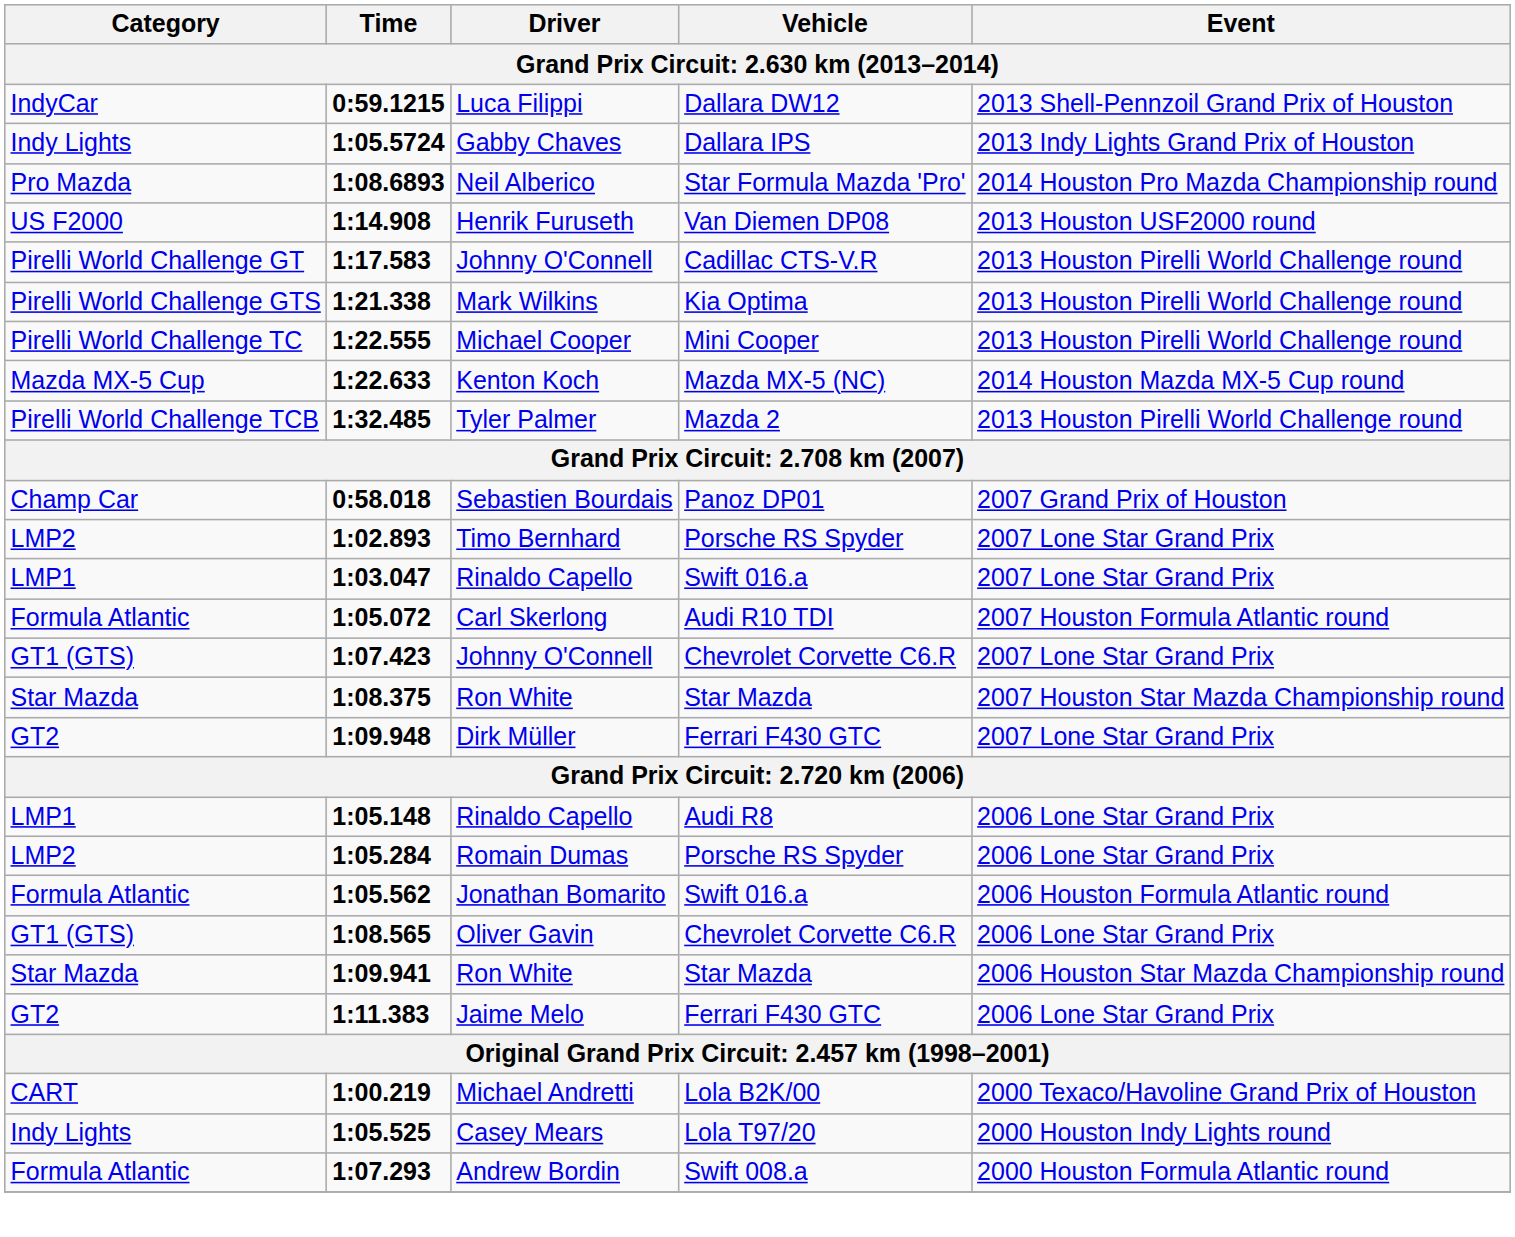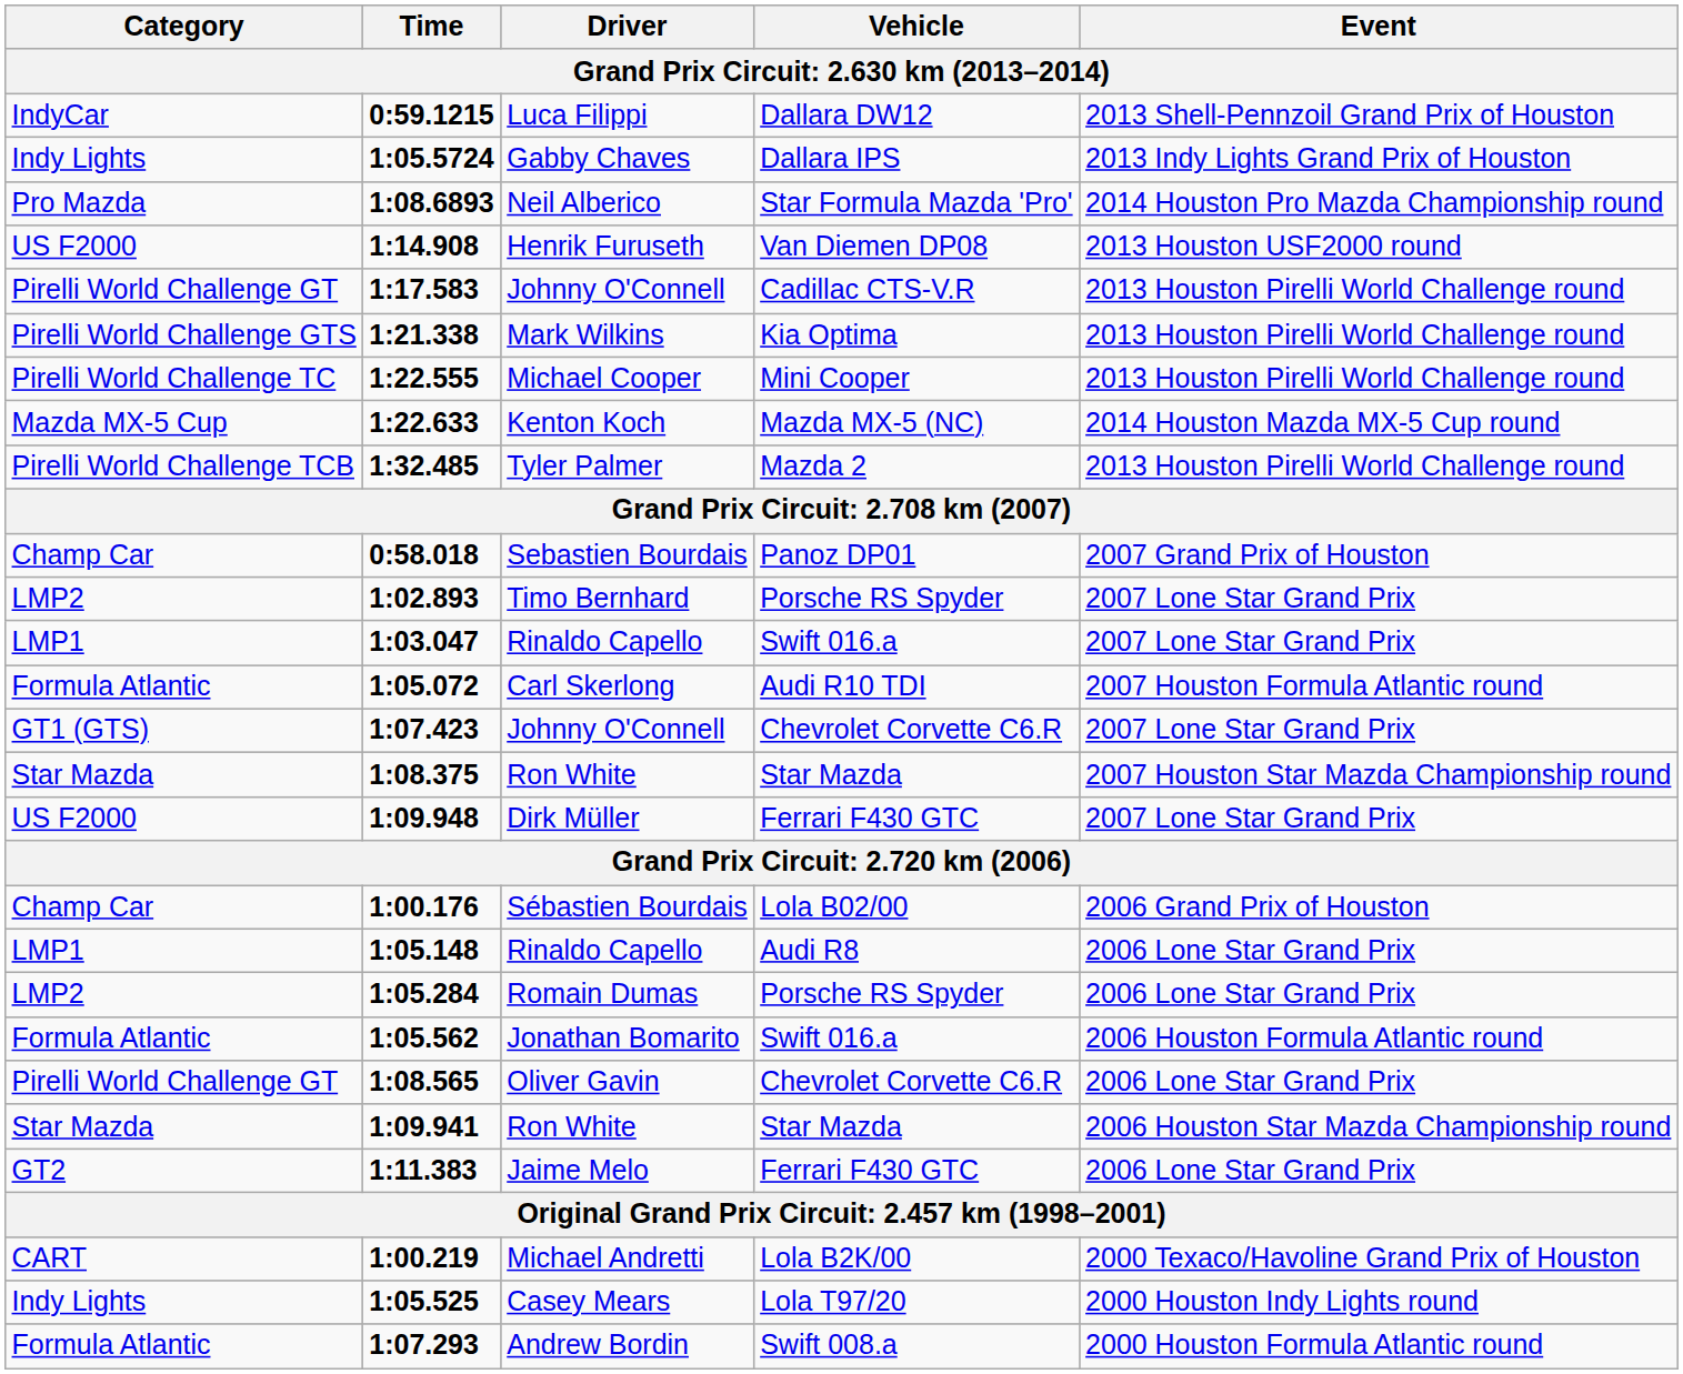 <table class="wikitable">
 <tr>
 <th>Category</th>
 <th>Time</th>
 <th>Driver</th>
 <th>Vehicle</th>
 <th>Event</th>
 </tr>
 <tr>
 <th colspan=5>Grand Prix Circuit: 2.630 km (2013–2014)</th>
 </tr>
 <tr>
 <td><a href='#'>IndyCar</a></td>
 <td><strong>0:59.1215</strong></td>
 <td><a href='#'>Luca Filippi</a></td>
 <td><a href='#'>Dallara DW12</a></td>
 <td><a href='#'>2013 Shell-Pennzoil Grand Prix of Houston</a></td>
 </tr>
 <tr>
 <td><a href='#'>Indy Lights</a></td>
 <td><strong>1:05.5724</strong></td>
 <td><a href='#'>Gabby Chaves</a></td>
 <td><a href='#'>Dallara IPS</a></td>
 <td><a href='#'>2013 Indy Lights Grand Prix of Houston</a></td>
 </tr>
 <tr>
 <td><a href='#'>Pro Mazda</a></td>
 <td><strong>1:08.6893</strong></td>
 <td><a href='#'>Neil Alberico</a></td>
 <td><a href='#'>Star Formula Mazda 'Pro'</a></td>
 <td><a href='#'>2014 Houston Pro Mazda Championship round</a></td>
 </tr>
 <tr>
 <td><a href='#'>US F2000</a></td>
 <td><strong>1:14.908</strong></td>
 <td><a href='#'>Henrik Furuseth</a></td>
 <td><a href='#'>Van Diemen DP08</a></td>
 <td><a href='#'>2013 Houston USF2000 round</a></td>
 </tr>
 <tr>
 <td><a href='#'>Pirelli World Challenge GT</a></td>
 <td><strong>1:17.583</strong></td>
 <td><a href='#'>Johnny O'Connell</a></td>
 <td><a href='#'>Cadillac CTS-V.R</a></td>
 <td><a href='#'>2013 Houston Pirelli World Challenge round</a></td>
 </tr>
 <tr>
 <td><a href='#'>Pirelli World Challenge GTS</a></td>
 <td><strong>1:21.338</strong></td>
 <td><a href='#'>Mark Wilkins</a></td>
 <td><a href='#'>Kia Optima</a></td>
 <td><a href='#'>2013 Houston Pirelli World Challenge round</a></td>
 </tr>
 <tr>
 <td><a href='#'>Pirelli World Challenge TC</a></td>
 <td><strong>1:22.555</strong></td>
 <td><a href='#'>Michael Cooper</a></td>
 <td><a href='#'>Mini Cooper</a></td>
 <td><a href='#'>2013 Houston Pirelli World Challenge round</a></td>
 </tr>
 <tr>
 <td><a href='#'>Mazda MX-5 Cup</a></td>
 <td><strong>1:22.633</strong></td>
 <td><a href='#'>Kenton Koch</a></td>
 <td><a href='#'>Mazda MX-5 (NC)</a></td>
 <td><a href='#'>2014 Houston Mazda MX-5 Cup round</a></td>
 </tr>
 <tr>
 <td><a href='#'>Pirelli World Challenge TCB</a></td>
 <td><strong>1:32.485</strong></td>
 <td><a href='#'>Tyler Palmer</a></td>
 <td><a href='#'>Mazda 2</a></td>
 <td><a href='#'>2013 Houston Pirelli World Challenge round</a></td>
 </tr>
 <tr>
 <th colspan=5>Grand Prix Circuit: 2.708 km (2007)</th>
 </tr>
 <tr>
 <td><a href='#'>Champ Car</a></td>
 <td><strong>0:58.018</strong></td>
 <td><a href='#'>Sebastien Bourdais</a></td>
 <td><a href='#'>Panoz DP01</a></td>
 <td><a href='#'>2007 Grand Prix of Houston</a></td>
 </tr>
 <tr>
 <td><a href='#'>LMP2</a></td>
 <td><strong>1:02.893</strong></td>
 <td><a href='#'>Timo Bernhard</a></td>
 <td><a href='#'>Porsche RS Spyder</a></td>
 <td><a href='#'>2007 Lone Star Grand Prix</a></td>
 </tr>
 <tr>
 <td><a href='#'>LMP1</a></td>
 <td><strong>1:03.047</strong></td>
 <td><a href='#'>Rinaldo Capello</a></td>
 <td><a href='#'>Swift 016.a</a></td>
 <td><a href='#'>2007 Lone Star Grand Prix</a></td>
 </tr>
 <tr>
 <td><a href='#'>Formula Atlantic</a></td>
 <td><strong>1:05.072</strong></td>
 <td><a href='#'>Carl Skerlong</a></td>
 <td><a href='#'>Audi R10 TDI</a></td>
 <td><a href='#'>2007 Houston Formula Atlantic round</a></td>
 </tr>
 <tr>
 <td><a href='#'>GT1 (GTS)</a></td>
 <td><strong>1:07.423</strong></td>
 <td><a href='#'>Johnny O'Connell</a></td>
 <td><a href='#'>Chevrolet Corvette C6.R</a></td>
 <td><a href='#'>2007 Lone Star Grand Prix</a></td>
 </tr>
 <tr>
 <td><a href='#'>Star Mazda</a></td>
 <td><strong>1:08.375</strong></td>
 <td><a href='#'>Ron White</a></td>
 <td><a href='#'>Star Mazda</a></td>
 <td><a href='#'>2007 Houston Star Mazda Championship round</a></td>
 </tr>
 <tr>
-<td><a href='#'>GT2</a></td>
+<td><a href='#'>US F2000</a></td>
 <td><strong>1:09.948</strong></td>
 <td><a href='#'>Dirk Müller</a></td>
 <td><a href='#'>Ferrari F430 GTC</a></td>
 <td><a href='#'>2007 Lone Star Grand Prix</a></td>
 </tr>
 <tr>
 <th colspan=5>Grand Prix Circuit: 2.720 km (2006)</th>
+</tr>
+<tr>
+<td><a href='#'>Champ Car</a></td>
+<td><strong>1:00.176</strong></td>
+<td><a href='#'>Sébastien Bourdais</a></td>
+<td><a href='#'>Lola B02/00</a></td>
+<td><a href='#'>2006 Grand Prix of Houston</a></td>
 </tr>
 <tr>
 <td><a href='#'>LMP1</a></td>
 <td><strong>1:05.148</strong></td>
 <td><a href='#'>Rinaldo Capello</a></td>
 <td><a href='#'>Audi R8</a></td>
 <td><a href='#'>2006 Lone Star Grand Prix</a></td>
 </tr>
 <tr>
 <td><a href='#'>LMP2</a></td>
 <td><strong>1:05.284</strong></td>
 <td><a href='#'>Romain Dumas</a></td>
 <td><a href='#'>Porsche RS Spyder</a></td>
 <td><a href='#'>2006 Lone Star Grand Prix</a></td>
 </tr>
 <tr>
 <td><a href='#'>Formula Atlantic</a></td>
 <td><strong>1:05.562</strong></td>
 <td><a href='#'>Jonathan Bomarito</a></td>
 <td><a href='#'>Swift 016.a</a></td>
 <td><a href='#'>2006 Houston Formula Atlantic round</a></td>
 </tr>
 <tr>
-<td><a href='#'>GT1 (GTS)</a></td>
+<td><a href='#'>Pirelli World Challenge GT</a></td>
 <td><strong>1:08.565</strong></td>
 <td><a href='#'>Oliver Gavin</a></td>
 <td><a href='#'>Chevrolet Corvette C6.R</a></td>
 <td><a href='#'>2006 Lone Star Grand Prix</a></td>
 </tr>
 <tr>
 <td><a href='#'>Star Mazda</a></td>
 <td><strong>1:09.941</strong></td>
 <td><a href='#'>Ron White</a></td>
 <td><a href='#'>Star Mazda</a></td>
 <td><a href='#'>2006 Houston Star Mazda Championship round</a></td>
 </tr>
 <tr>
 <td><a href='#'>GT2</a></td>
 <td><strong>1:11.383</strong></td>
 <td><a href='#'>Jaime Melo</a></td>
 <td><a href='#'>Ferrari F430 GTC</a></td>
 <td><a href='#'>2006 Lone Star Grand Prix</a></td>
 </tr>
 <tr>
 <th colspan=5>Original Grand Prix Circuit: 2.457 km (1998–2001)</th>
 </tr>
 <tr>
 <td><a href='#'>CART</a></td>
 <td><strong>1:00.219</strong></td>
 <td><a href='#'>Michael Andretti</a></td>
 <td><a href='#'>Lola B2K/00</a></td>
 <td><a href='#'>2000 Texaco/Havoline Grand Prix of Houston</a></td>
 </tr>
 <tr>
 <td><a href='#'>Indy Lights</a></td>
 <td><strong>1:05.525</strong></td>
 <td><a href='#'>Casey Mears</a></td>
 <td><a href='#'>Lola T97/20</a></td>
 <td><a href='#'>2000 Houston Indy Lights round</a></td>
 </tr>
 <tr>
 <td><a href='#'>Formula Atlantic</a></td>
 <td><strong>1:07.293</strong></td>
 <td><a href='#'>Andrew Bordin</a></td>
 <td><a href='#'>Swift 008.a</a></td>
 <td><a href='#'>2000 Houston Formula Atlantic round</a></td>
 </tr>
 <tr>
 </tr>
 </table>
